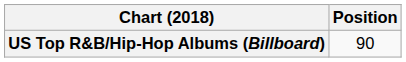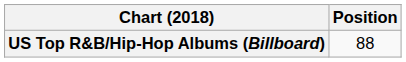 <table class="wikitable plainrowheaders" style="text-align:center">
 <tr>
 <th scope="col">Chart (2018)</th>
 <th scope="col">Position</th>
 </tr>
 <tr>
 <th scope="row">US Top R&B/Hip-Hop Albums (<em>Billboard</em>)</th>
-<td>90</td>
+<td>88</td>
 </tr>
 </table>
